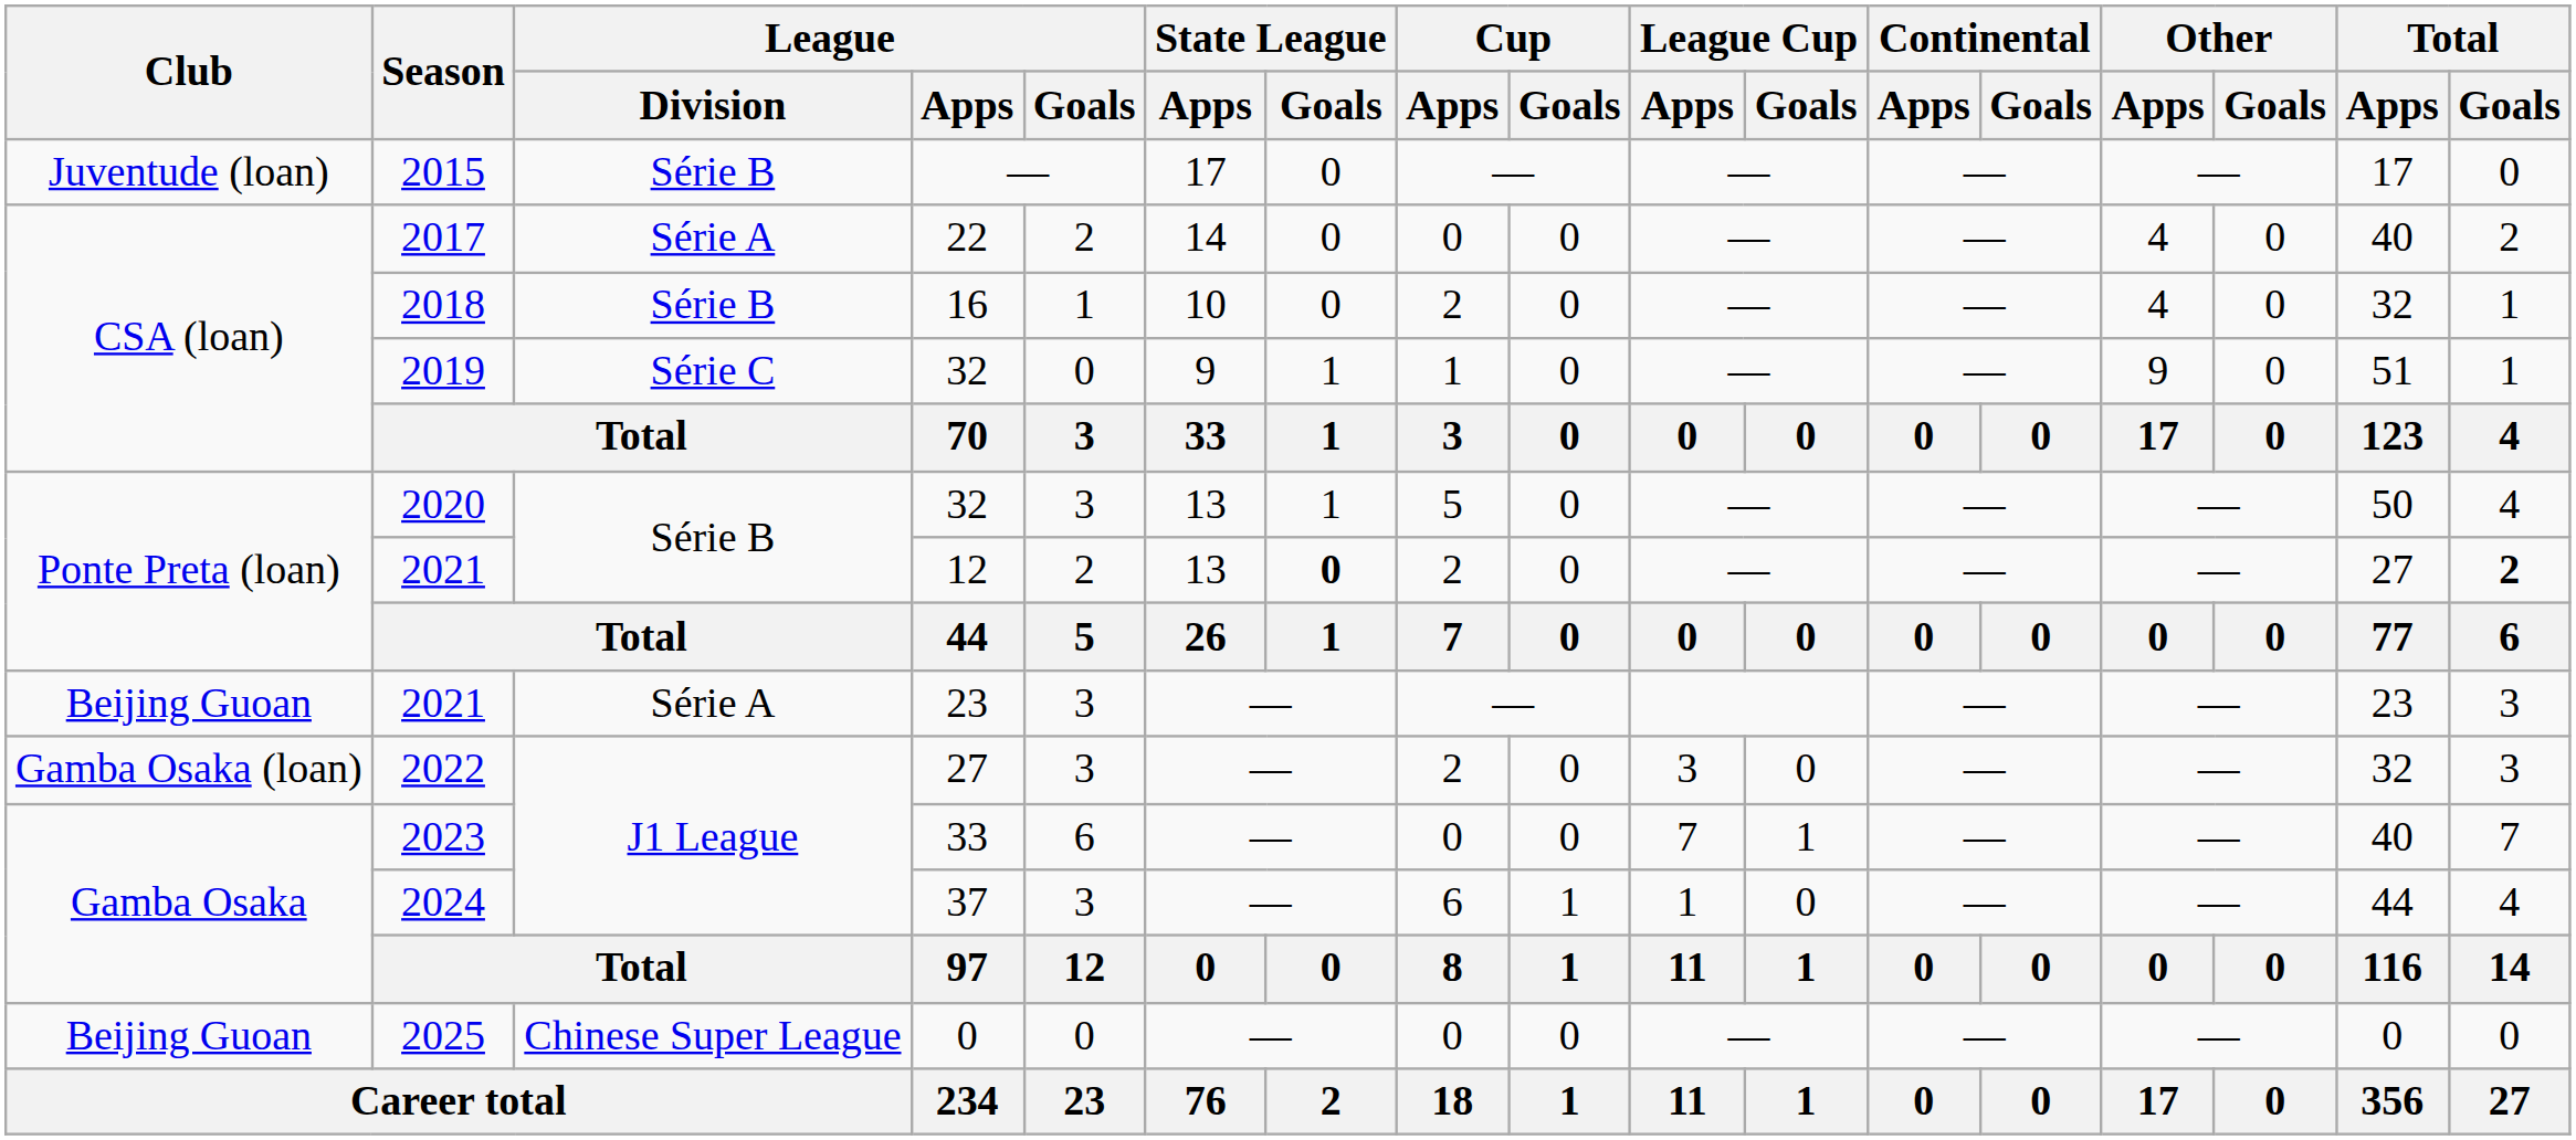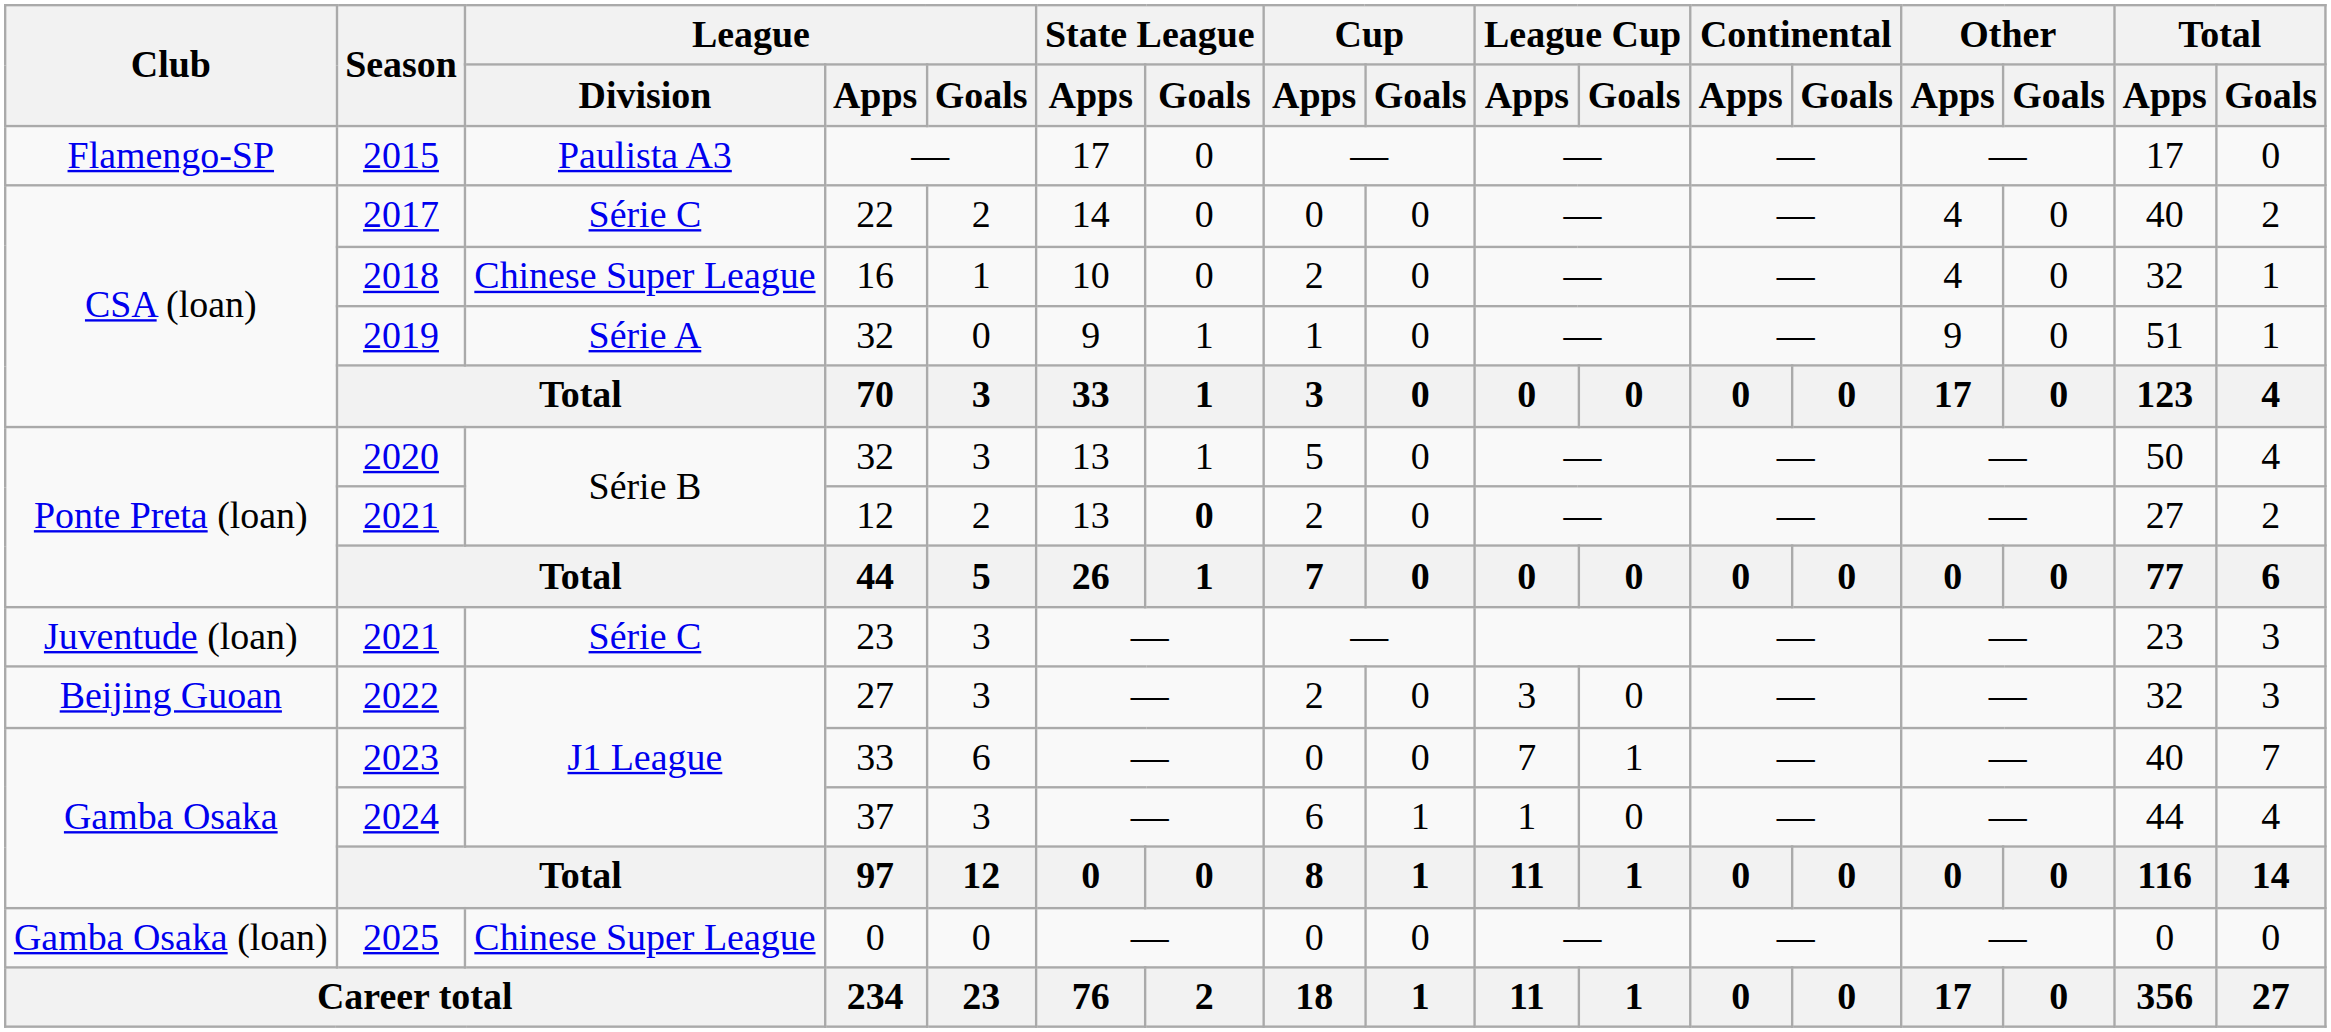 <table class="wikitable" style="text-align: center;">
 <tr>
 <th rowspan="2">Club</th>
 <th rowspan="2">Season</th>
 <th colspan="3">League</th>
 <th colspan="2">State League</th>
 <th colspan="2">Cup</th>
 <th colspan="2">League Cup</th>
 <th colspan="2">Continental</th>
 <th colspan="2">Other</th>
 <th colspan="2">Total</th>
 </tr>
 <tr>
 <th>Division</th>
 <th>Apps</th>
 <th>Goals</th>
 <th>Apps</th>
 <th>Goals</th>
 <th>Apps</th>
 <th>Goals</th>
 <th>Apps</th>
 <th>Goals</th>
 <th>Apps</th>
 <th>Goals</th>
 <th>Apps</th>
 <th>Goals</th>
 <th>Apps</th>
 <th>Goals</th>
 </tr>
 <tr>
-<td valign="center"><a href='#'>Juventude</a> (loan)</td>
+<td valign="center"><a href='#'>Flamengo-SP</a></td>
 <td><a href='#'>2015</a></td>
-<td><a href='#'>Série B</a></td>
+<td><a href='#'>Paulista A3</a></td>
 <td colspan="2">—</td>
 <td>17</td>
 <td>0</td>
 <td colspan="2">—</td>
 <td colspan="2">—</td>
 <td colspan="2">—</td>
 <td colspan="2">—</td>
 <td>17</td>
 <td>0</td>
 </tr>
 <tr>
 <td rowspan="4" valign="center"><a href='#'>CSA</a> (loan)</td>
 <td><a href='#'>2017</a></td>
-<td><a href='#'>Série A</a></td>
+<td><a href='#'>Série C</a></td>
 <td>22</td>
 <td>2</td>
 <td>14</td>
 <td>0</td>
 <td>0</td>
 <td>0</td>
 <td colspan="2">—</td>
 <td colspan="2">—</td>
 <td>4</td>
 <td>0</td>
 <td>40</td>
 <td>2</td>
 </tr>
 <tr>
 <td><a href='#'>2018</a></td>
-<td><a href='#'>Série B</a></td>
+<td><a href='#'>Chinese Super League</a></td>
 <td>16</td>
 <td>1</td>
 <td>10</td>
 <td>0</td>
 <td>2</td>
 <td>0</td>
 <td colspan="2">—</td>
 <td colspan="2">—</td>
 <td>4</td>
 <td>0</td>
 <td>32</td>
 <td>1</td>
 </tr>
 <tr>
 <td><a href='#'>2019</a></td>
-<td><a href='#'>Série C</a></td>
+<td><a href='#'>Série A</a></td>
 <td>32</td>
 <td>0</td>
 <td>9</td>
 <td>1</td>
 <td>1</td>
 <td>0</td>
 <td colspan="2">—</td>
 <td colspan="2">—</td>
 <td>9</td>
 <td>0</td>
 <td>51</td>
 <td>1</td>
 </tr>
 <tr>
 <th colspan="2">Total</th>
 <th>70</th>
 <th>3</th>
 <th>33</th>
 <th>1</th>
 <th>3</th>
 <th>0</th>
 <th>0</th>
 <th>0</th>
 <th>0</th>
 <th>0</th>
 <th>17</th>
 <th>0</th>
 <th>123</th>
 <th>4</th>
 </tr>
 <tr>
 <td rowspan="3" valign="center"><a href='#'>Ponte Preta</a> (loan)</td>
 <td><a href='#'>2020</a></td>
 <td rowspan="2">Série B</td>
 <td>32</td>
 <td>3</td>
 <td>13</td>
 <td>1</td>
 <td>5</td>
 <td>0</td>
 <td colspan="2">—</td>
 <td colspan="2">—</td>
 <td colspan="2">—</td>
 <td>50</td>
 <td>4</td>
 </tr>
 <tr>
 <td><a href='#'>2021</a></td>
 <td>12</td>
 <td>2</td>
 <td>13</td>
 <td><strong>0</strong></td>
 <td>2</td>
 <td>0</td>
 <td colspan="2">—</td>
 <td colspan="2">—</td>
 <td colspan="2">—</td>
 <td>27</td>
-<td><strong>2</strong></td>
+<td>2</td>
 </tr>
 <tr>
 <th colspan="2">Total</th>
 <th>44</th>
 <th>5</th>
 <th>26</th>
 <th>1</th>
 <th>7</th>
 <th>0</th>
 <th>0</th>
 <th>0</th>
 <th>0</th>
 <th>0</th>
 <th>0</th>
 <th>0</th>
 <th>77</th>
 <th>6</th>
 </tr>
 <tr>
-<td><a href='#'>Beijing Guoan</a></td>
+<td valign="center"><a href='#'>Juventude</a> (loan)</td>
 <td><a href='#'>2021</a></td>
-<td>Série A</td>
+<td><a href='#'>Série C</a></td>
 <td>23</td>
 <td>3</td>
 <td colspan="2">—</td>
 <td colspan="2">—</td>
 <td colspan="2"></td>
 <td colspan="2">—</td>
 <td colspan="2">—</td>
 <td>23</td>
 <td>3</td>
 </tr>
 <tr>
-<td valign="center"><a href='#'>Gamba Osaka</a> (loan)</td>
+<td><a href='#'>Beijing Guoan</a></td>
 <td><a href='#'>2022</a></td>
 <td rowspan="3"><a href='#'>J1 League</a></td>
 <td>27</td>
 <td>3</td>
 <td colspan="2">—</td>
 <td>2</td>
 <td>0</td>
 <td>3</td>
 <td>0</td>
 <td colspan="2">—</td>
 <td colspan="2">—</td>
 <td>32</td>
 <td>3</td>
 </tr>
 <tr>
 <td rowspan="3"><a href='#'>Gamba Osaka</a></td>
 <td><a href='#'>2023</a></td>
 <td>33</td>
 <td>6</td>
 <td colspan="2">—</td>
 <td>0</td>
 <td>0</td>
 <td>7</td>
 <td>1</td>
 <td colspan="2">—</td>
 <td colspan="2">—</td>
 <td>40</td>
 <td>7</td>
 </tr>
 <tr>
 <td><a href='#'>2024</a></td>
 <td>37</td>
 <td>3</td>
 <td colspan="2">—</td>
 <td>6</td>
 <td>1</td>
 <td>1</td>
 <td>0</td>
 <td colspan="2">—</td>
 <td colspan="2">—</td>
 <td>44</td>
 <td>4</td>
 </tr>
 <tr>
 <th colspan="2">Total</th>
 <th>97</th>
 <th>12</th>
 <th>0</th>
 <th>0</th>
 <th>8</th>
 <th>1</th>
 <th>11</th>
 <th>1</th>
 <th>0</th>
 <th>0</th>
 <th>0</th>
 <th>0</th>
 <th>116</th>
 <th>14</th>
 </tr>
 <tr>
-<td><a href='#'>Beijing Guoan</a></td>
+<td valign="center"><a href='#'>Gamba Osaka</a> (loan)</td>
 <td><a href='#'>2025</a></td>
 <td><a href='#'>Chinese Super League</a></td>
 <td>0</td>
 <td>0</td>
 <td colspan="2">—</td>
 <td>0</td>
 <td>0</td>
 <td colspan="2">—</td>
 <td colspan="2">—</td>
 <td colspan="2">—</td>
 <td>0</td>
 <td>0</td>
 </tr>
 <tr>
 <th colspan="3"><strong>Career total</strong></th>
 <th>234</th>
 <th>23</th>
 <th>76</th>
 <th>2</th>
 <th>18</th>
 <th>1</th>
 <th>11</th>
 <th>1</th>
 <th>0</th>
 <th>0</th>
 <th>17</th>
 <th>0</th>
 <th>356</th>
 <th>27</th>
 </tr>
 </table>
